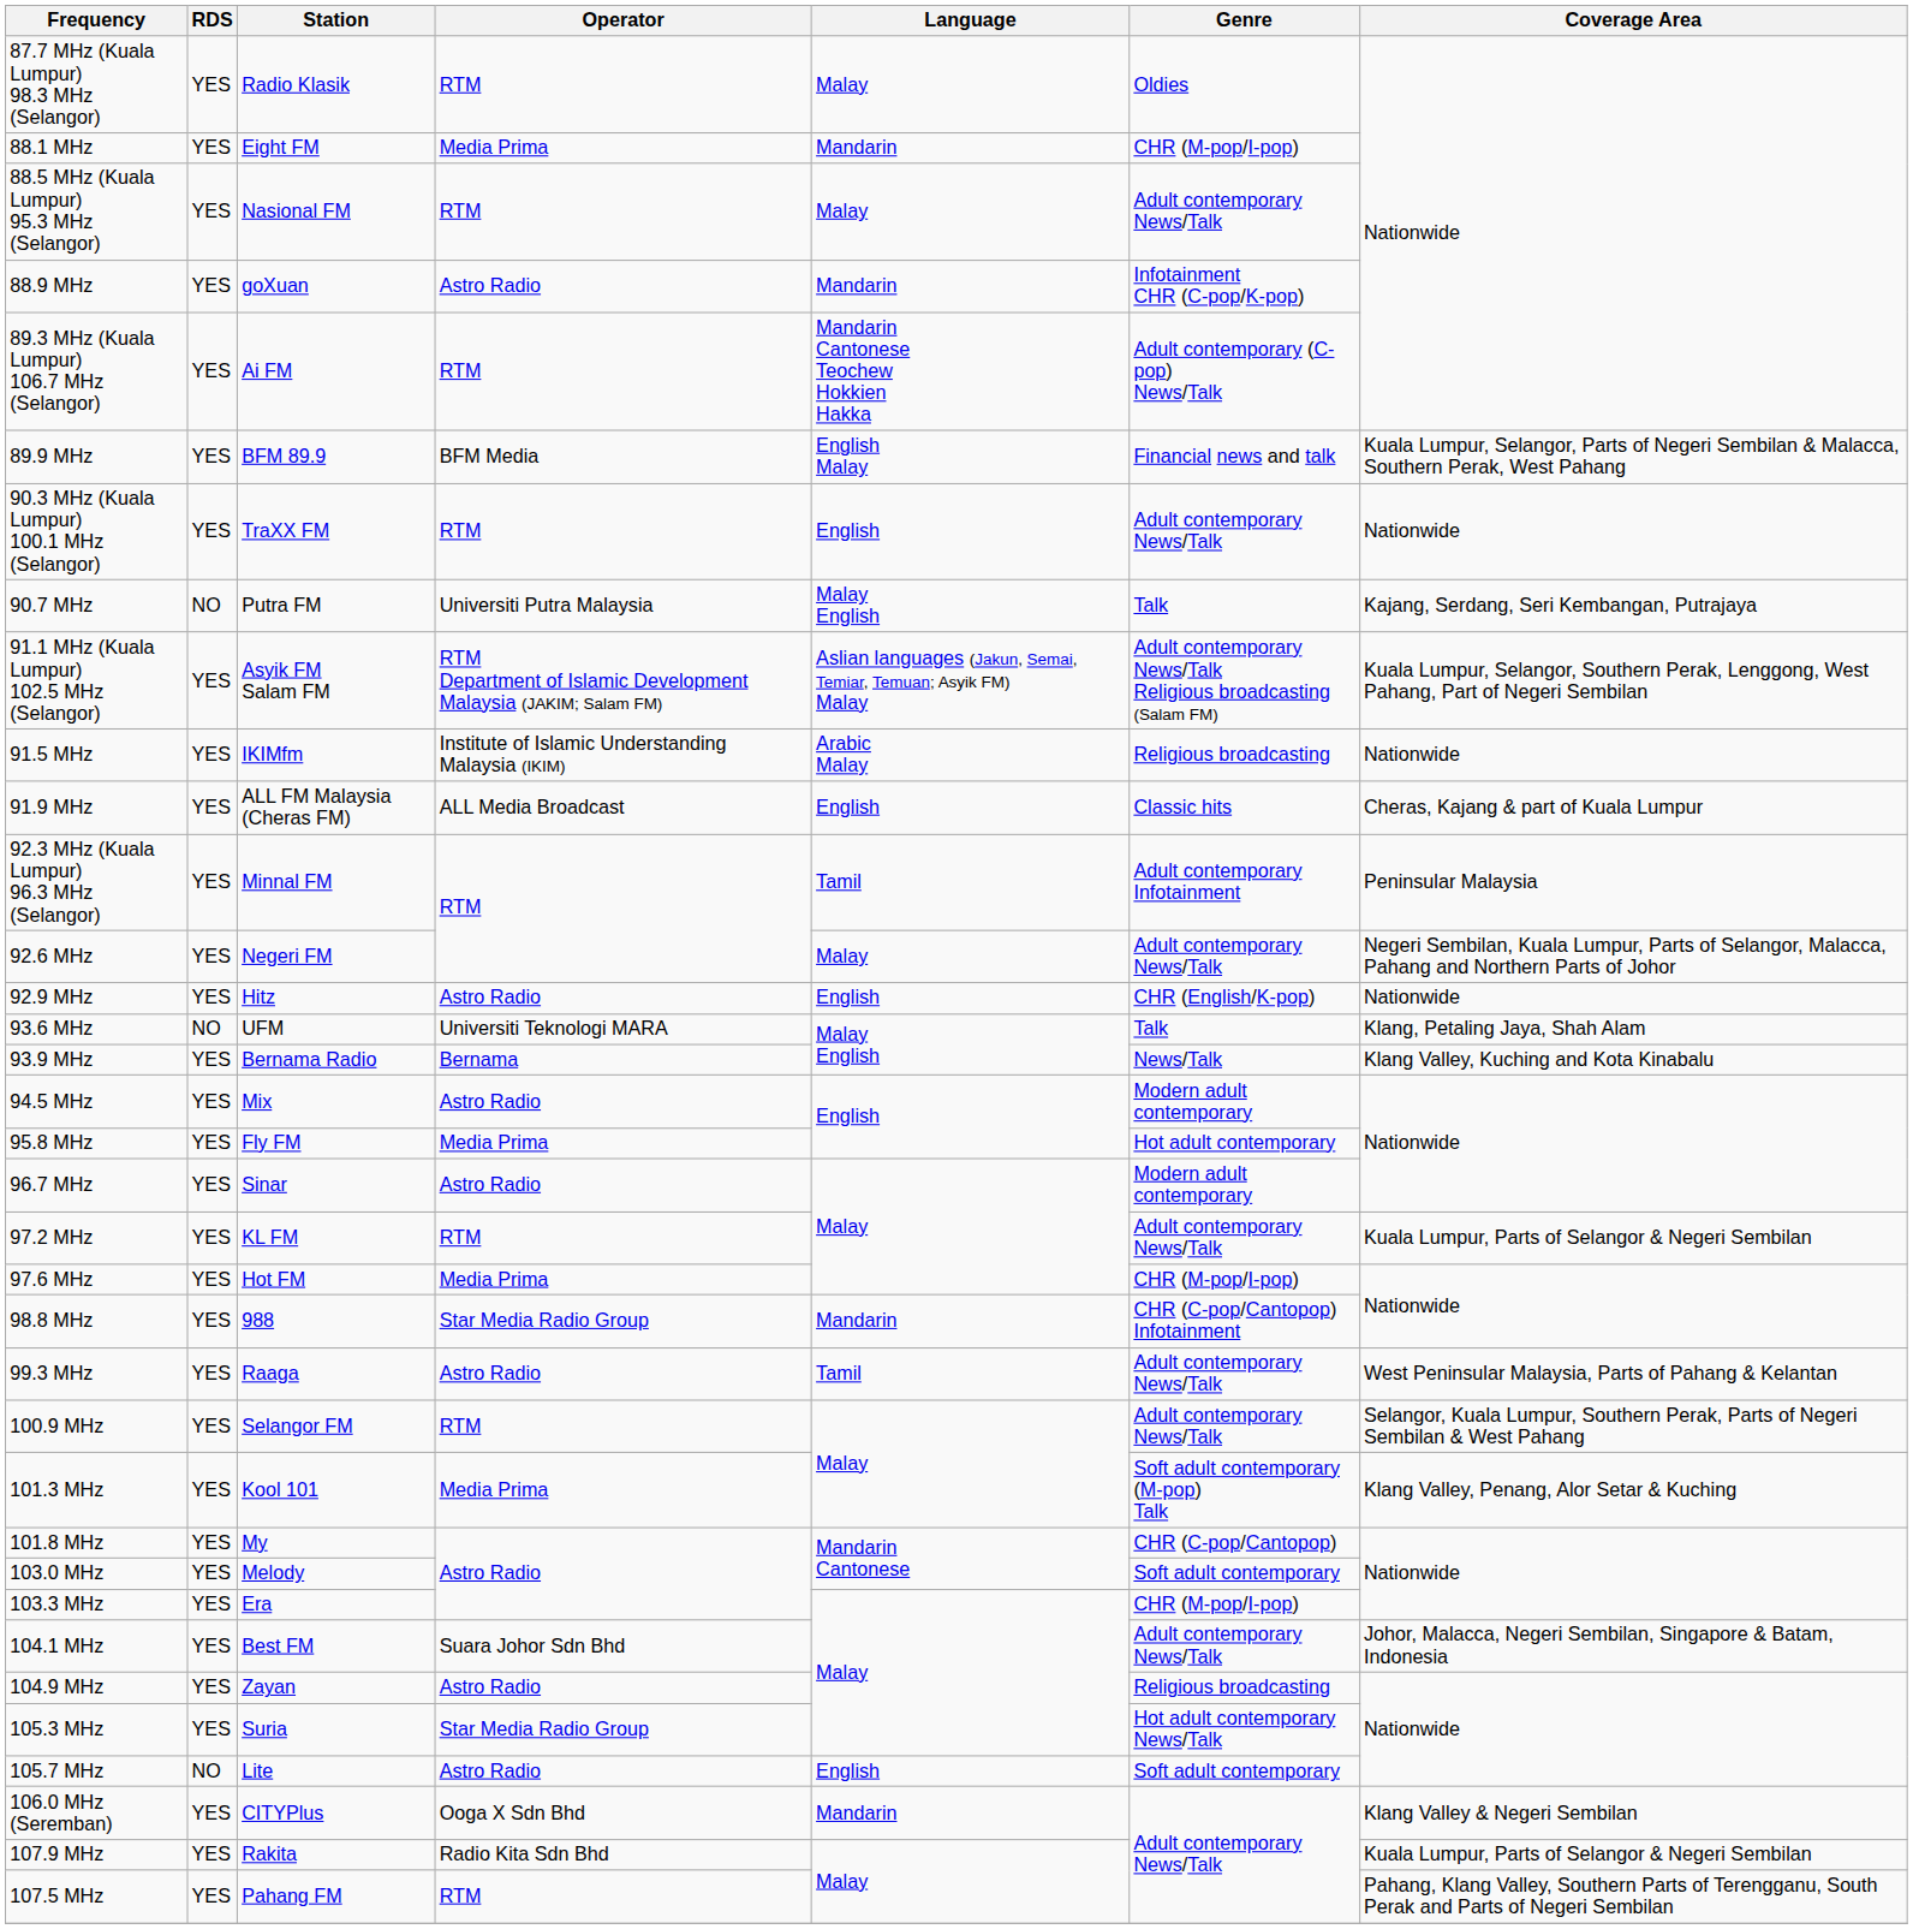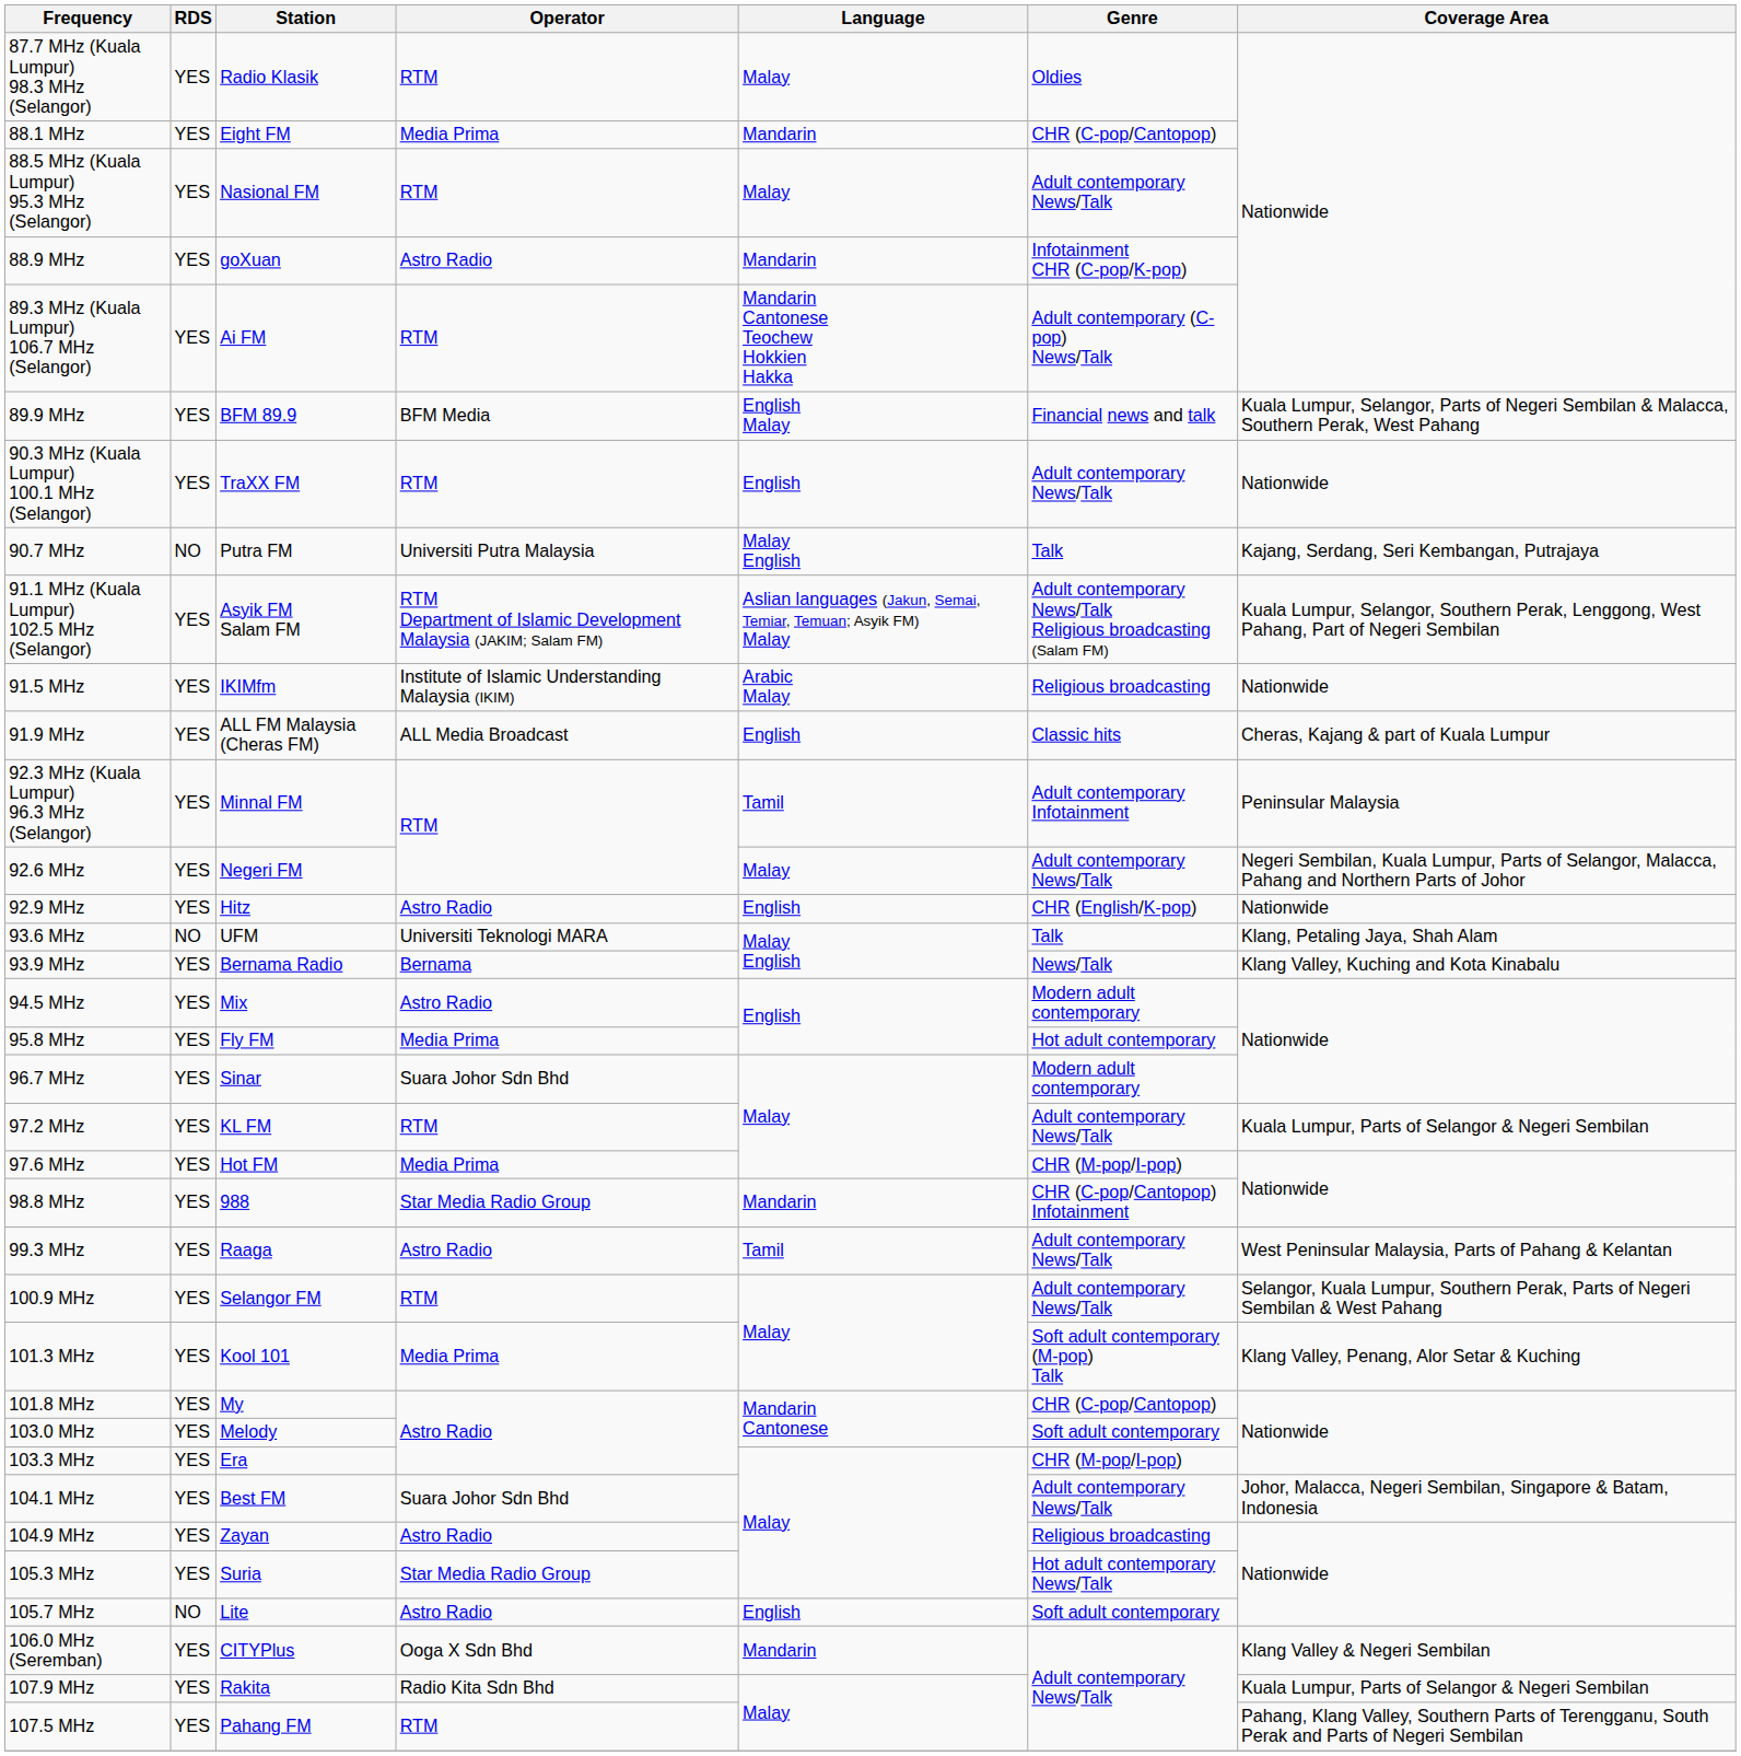 <table class="wikitable">
 <tr>
 <th>Frequency</th>
 <th>RDS</th>
 <th>Station</th>
 <th>Operator</th>
 <th>Language</th>
 <th>Genre</th>
 <th>Coverage Area</th>
 </tr>
 <tr>
 <td>87.7 MHz (Kuala Lumpur) <br> 98.3 MHz (Selangor)</td>
 <td>YES</td>
 <td><a href='#'>Radio Klasik</a></td>
 <td><a href='#'>RTM</a></td>
 <td><a href='#'>Malay</a></td>
 <td><a href='#'>Oldies</a></td>
 <td rowspan=5>Nationwide</td>
 </tr>
 <tr>
 <td>88.1 MHz</td>
 <td>YES</td>
 <td><a href='#'>Eight FM</a></td>
 <td><a href='#'>Media Prima</a></td>
 <td><a href='#'>Mandarin</a></td>
-<td><a href='#'>CHR</a> (<a href='#'>M-pop</a>/<a href='#'>I-pop</a>)</td>
+<td><a href='#'>CHR</a> (<a href='#'>C-pop</a>/<a href='#'>Cantopop</a>)</td>
 </tr>
 <tr>
 <td>88.5 MHz (Kuala Lumpur) <br> 95.3 MHz (Selangor)</td>
 <td>YES</td>
 <td><a href='#'>Nasional FM</a></td>
 <td><a href='#'>RTM</a></td>
 <td><a href='#'>Malay</a></td>
 <td><a href='#'>Adult contemporary</a> <br> <a href='#'>News</a>/<a href='#'>Talk</a></td>
 </tr>
 <tr>
 <td>88.9 MHz</td>
 <td>YES</td>
 <td><a href='#'>goXuan</a></td>
 <td><a href='#'>Astro Radio</a></td>
 <td><a href='#'>Mandarin</a></td>
 <td><a href='#'>Infotainment</a> <br> <a href='#'>CHR</a> (<a href='#'>C-pop</a>/<a href='#'>K-pop</a>)</td>
 </tr>
 <tr>
 <td>89.3 MHz (Kuala Lumpur) <br> 106.7 MHz (Selangor)</td>
 <td>YES</td>
 <td><a href='#'>Ai FM</a></td>
 <td><a href='#'>RTM</a></td>
 <td><a href='#'>Mandarin</a> <br> <a href='#'>Cantonese</a> <br> <a href='#'>Teochew</a> <br> <a href='#'>Hokkien</a> <br> <a href='#'>Hakka</a> <br></td>
 <td><a href='#'>Adult contemporary</a> (<a href='#'>C-pop</a>) <br> <a href='#'>News</a>/<a href='#'>Talk</a></td>
 </tr>
 <tr>
 <td>89.9 MHz</td>
 <td>YES</td>
 <td><a href='#'>BFM 89.9</a></td>
 <td>BFM Media</td>
 <td><a href='#'>English</a> <br> <a href='#'>Malay</a></td>
 <td><a href='#'>Financial</a> <a href='#'>news</a> and <a href='#'>talk</a></td>
 <td>Kuala Lumpur, Selangor, Parts of Negeri Sembilan & Malacca, Southern Perak, West Pahang</td>
 </tr>
 <tr>
 <td>90.3 MHz (Kuala Lumpur) <br> 100.1 MHz (Selangor)</td>
 <td>YES</td>
 <td><a href='#'>TraXX FM</a></td>
 <td><a href='#'>RTM</a></td>
 <td><a href='#'>English</a></td>
 <td><a href='#'>Adult contemporary</a> <br> <a href='#'>News</a>/<a href='#'>Talk</a></td>
 <td>Nationwide</td>
 </tr>
 <tr>
 <td>90.7 MHz</td>
 <td>NO</td>
 <td>Putra FM</td>
 <td>Universiti Putra Malaysia</td>
 <td><a href='#'>Malay</a> <br> <a href='#'>English</a></td>
 <td><a href='#'>Talk</a></td>
 <td>Kajang, Serdang, Seri Kembangan, Putrajaya</td>
 </tr>
 <tr>
 <td>91.1 MHz (Kuala Lumpur) <br> 102.5 MHz (Selangor)</td>
 <td>YES</td>
 <td><a href='#'>Asyik FM</a> <br> Salam FM</td>
 <td><a href='#'>RTM</a> <br> <a href='#'>Department of Islamic Development Malaysia</a> <small>(JAKIM; Salam FM)</small></td>
 <td><a href='#'>Aslian languages</a> <small>(<a href='#'>Jakun</a>, <a href='#'>Semai</a>, <a href='#'>Temiar</a>, <a href='#'>Temuan</a>; Asyik FM)</small> <br> <a href='#'>Malay</a></td>
 <td><a href='#'>Adult contemporary</a> <br> <a href='#'>News</a>/<a href='#'>Talk</a> <br> <a href='#'>Religious broadcasting</a> <small>(Salam FM)</small></td>
 <td>Kuala Lumpur, Selangor, Southern Perak, Lenggong, West Pahang, Part of Negeri Sembilan</td>
 </tr>
 <tr>
 <td>91.5 MHz</td>
 <td>YES</td>
 <td><a href='#'>IKIMfm</a></td>
 <td>Institute of Islamic Understanding Malaysia <small>(IKIM)</small></td>
 <td><a href='#'>Arabic</a> <br> <a href='#'>Malay</a></td>
 <td><a href='#'>Religious broadcasting</a></td>
 <td>Nationwide</td>
 </tr>
 <tr>
 <td>91.9 MHz</td>
 <td>YES</td>
 <td>ALL FM Malaysia (Cheras FM)</td>
 <td>ALL Media Broadcast</td>
 <td><a href='#'>English</a></td>
 <td><a href='#'>Classic hits</a></td>
 <td>Cheras, Kajang & part of Kuala Lumpur</td>
 </tr>
 <tr>
 <td>92.3 MHz (Kuala Lumpur) <br> 96.3 MHz (Selangor)</td>
 <td>YES</td>
 <td><a href='#'>Minnal FM</a></td>
 <td rowspan=2><a href='#'>RTM</a></td>
 <td><a href='#'>Tamil</a></td>
 <td><a href='#'>Adult contemporary</a> <br> <a href='#'>Infotainment</a></td>
 <td>Peninsular Malaysia</td>
 </tr>
 <tr>
 <td>92.6 MHz</td>
 <td>YES</td>
 <td><a href='#'>Negeri FM</a></td>
 <td><a href='#'>Malay</a></td>
 <td><a href='#'>Adult contemporary</a> <br> <a href='#'>News</a>/<a href='#'>Talk</a></td>
 <td>Negeri Sembilan, Kuala Lumpur, Parts of Selangor, Malacca, Pahang and Northern Parts of Johor</td>
 </tr>
 <tr>
 <td>92.9 MHz</td>
 <td>YES</td>
 <td><a href='#'>Hitz</a></td>
 <td><a href='#'>Astro Radio</a></td>
 <td><a href='#'>English</a></td>
 <td><a href='#'>CHR</a> (<a href='#'>English</a>/<a href='#'>K-pop</a>)</td>
 <td>Nationwide</td>
 </tr>
 <tr>
 <td>93.6 MHz</td>
 <td>NO</td>
 <td>UFM</td>
 <td>Universiti Teknologi MARA</td>
 <td rowspan=2><a href='#'>Malay</a> <br> <a href='#'>English</a></td>
 <td><a href='#'>Talk</a></td>
 <td>Klang, Petaling Jaya, Shah Alam</td>
 </tr>
 <tr>
 <td>93.9 MHz</td>
 <td>YES</td>
 <td><a href='#'>Bernama Radio</a></td>
 <td><a href='#'>Bernama</a></td>
 <td><a href='#'>News</a>/<a href='#'>Talk</a></td>
 <td>Klang Valley, Kuching and Kota Kinabalu</td>
 </tr>
 <tr>
 <td>94.5 MHz</td>
 <td>YES</td>
 <td><a href='#'>Mix</a></td>
 <td><a href='#'>Astro Radio</a></td>
 <td rowspan=2><a href='#'>English</a></td>
 <td><a href='#'>Modern adult contemporary</a></td>
 <td rowspan=3>Nationwide</td>
 </tr>
 <tr>
 <td>95.8 MHz</td>
 <td>YES</td>
 <td><a href='#'>Fly FM</a></td>
 <td><a href='#'>Media Prima</a></td>
 <td><a href='#'>Hot adult contemporary</a></td>
 </tr>
 <tr>
 <td>96.7 MHz</td>
 <td>YES</td>
 <td><a href='#'>Sinar</a></td>
-<td><a href='#'>Astro Radio</a></td>
+<td>Suara Johor Sdn Bhd</td>
 <td rowspan=3><a href='#'>Malay</a></td>
 <td><a href='#'>Modern adult contemporary</a></td>
 </tr>
 <tr>
 <td>97.2 MHz</td>
 <td>YES</td>
 <td><a href='#'>KL FM</a></td>
 <td><a href='#'>RTM</a></td>
 <td><a href='#'>Adult contemporary</a> <br> <a href='#'>News</a>/<a href='#'>Talk</a></td>
 <td>Kuala Lumpur, Parts of Selangor & Negeri Sembilan</td>
 </tr>
 <tr>
 <td>97.6 MHz</td>
 <td>YES</td>
 <td><a href='#'>Hot FM</a></td>
 <td><a href='#'>Media Prima</a></td>
 <td><a href='#'>CHR</a> (<a href='#'>M-pop</a>/<a href='#'>I-pop</a>)</td>
 <td rowspan=2>Nationwide</td>
 </tr>
 <tr>
 <td>98.8 MHz</td>
 <td>YES</td>
 <td><a href='#'>988</a></td>
 <td><a href='#'>Star Media Radio Group</a></td>
 <td><a href='#'>Mandarin</a></td>
 <td><a href='#'>CHR</a> (<a href='#'>C-pop</a>/<a href='#'>Cantopop</a>) <br> <a href='#'>Infotainment</a></td>
 </tr>
 <tr>
 <td>99.3 MHz</td>
 <td>YES</td>
 <td><a href='#'>Raaga</a></td>
 <td><a href='#'>Astro Radio</a></td>
 <td><a href='#'>Tamil</a></td>
 <td><a href='#'>Adult contemporary</a> <br> <a href='#'>News</a>/<a href='#'>Talk</a></td>
 <td>West Peninsular Malaysia, Parts of Pahang & Kelantan</td>
 </tr>
 <tr>
 <td>100.9 MHz</td>
 <td>YES</td>
 <td><a href='#'>Selangor FM</a></td>
 <td><a href='#'>RTM</a></td>
 <td rowspan="2"><a href='#'>Malay</a></td>
 <td><a href='#'>Adult contemporary</a> <br> <a href='#'>News</a>/<a href='#'>Talk</a></td>
 <td>Selangor, Kuala Lumpur, Southern Perak, Parts of Negeri Sembilan & West Pahang</td>
 </tr>
 <tr>
 <td>101.3 MHz</td>
 <td>YES</td>
 <td><a href='#'>Kool 101</a></td>
 <td><a href='#'>Media Prima</a></td>
 <td><a href='#'>Soft adult contemporary</a> (<a href='#'>M-pop</a>) <br> <a href='#'>Talk</a></td>
 <td>Klang Valley, Penang, Alor Setar & Kuching</td>
 </tr>
 <tr>
 <td>101.8 MHz</td>
 <td>YES</td>
 <td><a href='#'>My</a></td>
 <td rowspan=3><a href='#'>Astro Radio</a></td>
 <td rowspan=2><a href='#'>Mandarin</a> <br> <a href='#'>Cantonese</a></td>
 <td><a href='#'>CHR</a> (<a href='#'>C-pop</a>/<a href='#'>Cantopop</a>)</td>
 <td rowspan=3>Nationwide</td>
 </tr>
 <tr>
 <td>103.0 MHz</td>
 <td>YES</td>
 <td><a href='#'>Melody</a></td>
 <td><a href='#'>Soft adult contemporary</a></td>
 </tr>
 <tr>
 <td>103.3 MHz</td>
 <td>YES</td>
 <td><a href='#'>Era</a></td>
 <td rowspan=4><a href='#'>Malay</a></td>
 <td><a href='#'>CHR</a> (<a href='#'>M-pop</a>/<a href='#'>I-pop</a>)</td>
 </tr>
 <tr>
 <td>104.1 MHz</td>
 <td>YES</td>
 <td><a href='#'>Best FM</a></td>
 <td>Suara Johor Sdn Bhd</td>
 <td><a href='#'>Adult contemporary</a> <br> <a href='#'>News</a>/<a href='#'>Talk</a></td>
 <td>Johor, Malacca, Negeri Sembilan, Singapore & Batam, Indonesia</td>
 </tr>
 <tr>
 <td>104.9 MHz</td>
 <td>YES</td>
 <td><a href='#'>Zayan</a></td>
 <td><a href='#'>Astro Radio</a></td>
 <td><a href='#'>Religious broadcasting</a></td>
 <td rowspan="3">Nationwide</td>
 </tr>
 <tr>
 <td>105.3 MHz</td>
 <td>YES</td>
 <td><a href='#'>Suria</a></td>
 <td><a href='#'>Star Media Radio Group</a></td>
 <td><a href='#'>Hot adult contemporary</a> <br> <a href='#'>News</a>/<a href='#'>Talk</a></td>
 </tr>
 <tr>
 <td>105.7 MHz</td>
 <td>NO</td>
 <td><a href='#'>Lite</a></td>
 <td><a href='#'>Astro Radio</a></td>
 <td><a href='#'>English</a></td>
 <td><a href='#'>Soft adult contemporary</a></td>
 </tr>
 <tr>
 <td>106.0 MHz (Seremban)</td>
 <td>YES</td>
 <td><a href='#'>CITYPlus</a></td>
 <td>Ooga X Sdn Bhd</td>
 <td><a href='#'>Mandarin</a></td>
 <td rowspan="3"><a href='#'>Adult contemporary</a> <br> <a href='#'>News</a>/<a href='#'>Talk</a></td>
 <td>Klang Valley & Negeri Sembilan</td>
 </tr>
 <tr>
 <td>107.9 MHz</td>
 <td>YES</td>
 <td><a href='#'>Rakita</a></td>
 <td>Radio Kita Sdn Bhd</td>
 <td rowspan=2><a href='#'>Malay</a></td>
 <td>Kuala Lumpur, Parts of Selangor & Negeri Sembilan</td>
 </tr>
 <tr>
 <td>107.5 MHz</td>
 <td>YES</td>
 <td><a href='#'>Pahang FM</a></td>
 <td><a href='#'>RTM</a></td>
 <td>Pahang, Klang Valley, Southern Parts of Terengganu, South Perak and Parts of Negeri Sembilan</td>
 </tr>
 <tr>
 </tr>
 </table>
